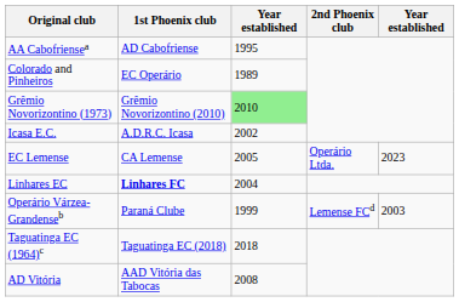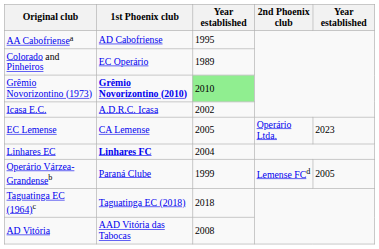 <table class="wikitable">
 <tr>
 <th>Original club</th>
 <th>1st Phoenix club</th>
 <th>Year established</th>
 <th>2nd Phoenix club</th>
 <th>Year established</th>
 </tr>
 <tr>
 <td><a href='#'>AA Cabofriense</a><sup>a</sup></td>
 <td><a href='#'>AD Cabofriense</a></td>
 <td>1995</td>
 </tr>
 <tr>
 <td><a href='#'>Colorado</a> and <a href='#'>Pinheiros</a></td>
 <td><a href='#'>EC Operário</a></td>
 <td>1989</td>
 </tr>
 <tr>
 <td><a href='#'>Grêmio Novorizontino (1973)</a></td>
-<td><a href='#'>Grêmio Novorizontino (2010)</a></td>
+<td><strong><a href='#'>Grêmio Novorizontino (2010)</a></strong></td>
 <td style="background: lightgreen;">2010</td>
 </tr>
 <tr>
 <td><a href='#'>Icasa E.C.</a></td>
 <td><a href='#'>A.D.R.C. Icasa</a></td>
 <td>2002</td>
 </tr>
 <tr>
 <td><a href='#'>EC Lemense</a></td>
 <td><a href='#'>CA Lemense</a></td>
 <td>2005</td>
 <td><a href='#'>Operário Ltda.</a></td>
 <td>2023</td>
 </tr>
 <tr>
 <td><a href='#'>Linhares EC</a></td>
 <td><strong><a href='#'>Linhares FC</a></strong></td>
 <td>2004</td>
 </tr>
 <tr>
 <td><a href='#'>Operário Várzea-Grandense</a><sup>b</sup></td>
 <td><a href='#'>Paraná Clube</a></td>
 <td>1999</td>
 <td><a href='#'>Lemense FC</a><sup>d</sup></td>
-<td>2003</td>
+<td>2005</td>
 </tr>
 <tr>
 <td><a href='#'>Taguatinga EC (1964)</a><sup>c</sup></td>
 <td><a href='#'>Taguatinga EC (2018)</a></td>
 <td>2018</td>
 </tr>
 <tr>
 <td><a href='#'>AD Vitória</a></td>
 <td><a href='#'>AAD Vitória das Tabocas</a></td>
 <td>2008</td>
 </tr>
 </table>
